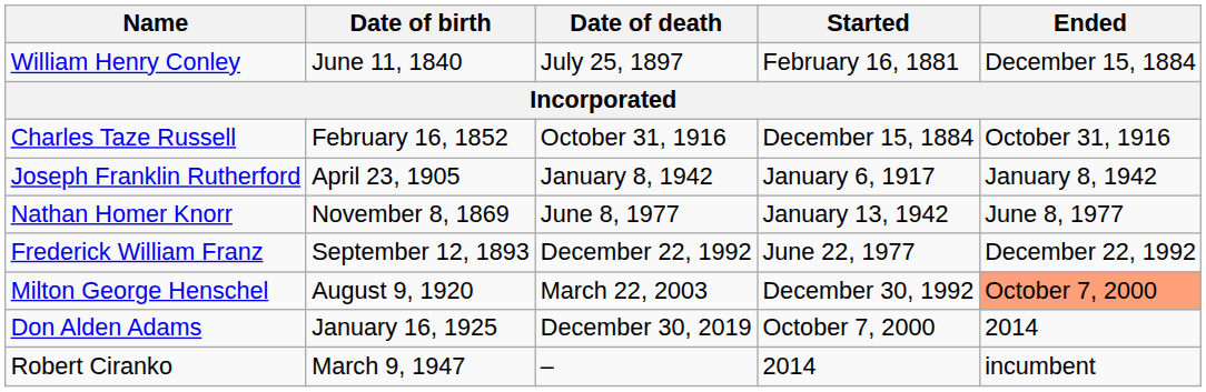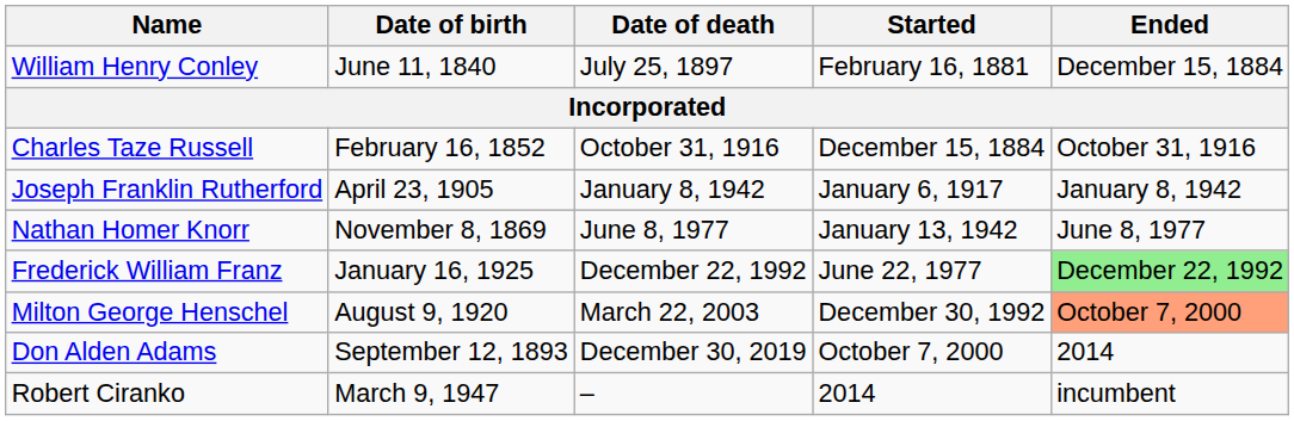 <table class="wikitable">
 <tr>
 <th>Name</th>
 <th>Date of birth</th>
 <th>Date of death</th>
 <th>Started</th>
 <th>Ended</th>
 </tr>
 <tr>
 <td><a href='#'>William Henry Conley</a></td>
 <td>June 11, 1840</td>
 <td>July 25, 1897</td>
 <td>February 16, 1881</td>
 <td>December 15, 1884</td>
 </tr>
 <tr>
 <th colspan="5">Incorporated</th>
 </tr>
 <tr>
 <td><a href='#'>Charles Taze Russell</a></td>
 <td>February 16, 1852</td>
 <td>October 31, 1916</td>
 <td>December 15, 1884</td>
 <td>October 31, 1916</td>
 </tr>
 <tr>
 <td><a href='#'>Joseph Franklin Rutherford</a></td>
 <td>April 23, 1905</td>
 <td>January 8, 1942</td>
 <td>January 6, 1917</td>
 <td>January 8, 1942</td>
 </tr>
 <tr>
 <td><a href='#'>Nathan Homer Knorr</a></td>
 <td>November 8, 1869</td>
 <td>June 8, 1977</td>
 <td>January 13, 1942</td>
 <td>June 8, 1977</td>
 </tr>
 <tr>
 <td><a href='#'>Frederick William Franz</a></td>
-<td>September 12, 1893</td>
+<td>January 16, 1925</td>
 <td>December 22, 1992</td>
 <td>June 22, 1977</td>
-<td>December 22, 1992</td>
+<td style="background: lightgreen;">December 22, 1992</td>
 </tr>
 <tr>
 <td><a href='#'>Milton George Henschel</a></td>
 <td>August 9, 1920</td>
 <td>March 22, 2003</td>
 <td>December 30, 1992</td>
 <td style="background: lightsalmon;">October 7, 2000</td>
 </tr>
 <tr>
 <td><a href='#'>Don Alden Adams</a></td>
-<td>January 16, 1925</td>
+<td>September 12, 1893</td>
 <td>December 30, 2019</td>
 <td>October 7, 2000</td>
 <td>2014</td>
 </tr>
 <tr>
 <td>Robert Ciranko</td>
 <td>March 9, 1947</td>
 <td>–</td>
 <td>2014</td>
 <td>incumbent</td>
 </tr>
 </table>
